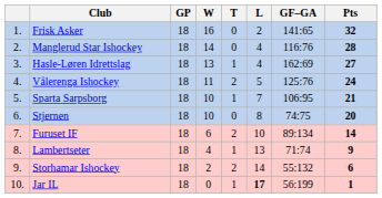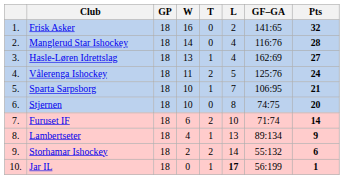 <table class="wikitable">
 <tr>
 <th width="30"></th>
 <th width="200">Club</th>
 <th width="30">GP</th>
 <th width="30">W</th>
 <th width="30">T</th>
 <th width="30">L</th>
 <th width="70">GF–GA</th>
 <th width="70">Pts</th>
 </tr>
 <tr bgcolor="#BCD2EE" align="center">
 <td>1.</td>
 <td align="left"><a href='#'>Frisk Asker</a></td>
 <td>18</td>
 <td>16</td>
 <td>0</td>
 <td>2</td>
 <td>141:65</td>
 <td><strong>32</strong></td>
 </tr>
 <tr bgcolor="#BCD2EE" align="center">
 <td>2.</td>
 <td align="left"><a href='#'>Manglerud Star Ishockey</a></td>
 <td>18</td>
 <td>14</td>
 <td>0</td>
 <td>4</td>
 <td>116:76</td>
 <td><strong>28</strong></td>
 </tr>
 <tr bgcolor="#BCD2EE" align="center">
 <td>3.</td>
 <td align="left"><a href='#'>Hasle-Løren Idrettslag</a></td>
 <td>18</td>
 <td>13</td>
 <td>1</td>
 <td>4</td>
 <td>162:69</td>
 <td><strong>27</strong></td>
 </tr>
 <tr bgcolor="#BCD2EE" align="center">
 <td>4.</td>
 <td align="left"><a href='#'>Vålerenga Ishockey</a></td>
 <td>18</td>
 <td>11</td>
 <td>2</td>
 <td>5</td>
 <td>125:76</td>
 <td><strong>24</strong></td>
 </tr>
 <tr bgcolor="#BCD2EE" align="center">
 <td>5.</td>
 <td align="left"><a href='#'>Sparta Sarpsborg</a></td>
 <td>18</td>
 <td>10</td>
 <td>1</td>
 <td>7</td>
 <td>106:95</td>
 <td><strong>21</strong></td>
 </tr>
 <tr bgcolor="#BCD2EE" align="center">
 <td>6.</td>
 <td align="left"><a href='#'>Stjernen</a></td>
 <td>18</td>
 <td>10</td>
 <td>0</td>
 <td>8</td>
 <td>74:75</td>
 <td><strong>20</strong></td>
 </tr>
 <tr bgcolor="#FFCCCC" align="center">
 <td>7.</td>
 <td align="left"><a href='#'>Furuset IF</a></td>
 <td>18</td>
 <td>6</td>
 <td>2</td>
 <td>10</td>
-<td>89:134</td>
+<td>71:74</td>
 <td><strong>14</strong></td>
 </tr>
 <tr bgcolor="#FFCCCC" align="center">
 <td>8.</td>
 <td align="left"><a href='#'>Lambertseter</a></td>
 <td>18</td>
 <td>4</td>
 <td>1</td>
 <td>13</td>
-<td>71:74</td>
+<td>89:134</td>
 <td><strong>9</strong></td>
 </tr>
 <tr bgcolor="#FFCCCC" align="center">
 <td>9.</td>
 <td align="left"><a href='#'>Storhamar Ishockey</a></td>
 <td>18</td>
 <td>2</td>
 <td>2</td>
 <td>14</td>
 <td>55:132</td>
 <td><strong>6</strong></td>
 </tr>
 <tr bgcolor="#FFCCCC" align="center">
 <td>10.</td>
 <td align="left"><a href='#'>Jar IL</a></td>
 <td>18</td>
 <td>0</td>
 <td>1</td>
 <td><strong>17</strong></td>
 <td>56:199</td>
 <td><strong>1</strong></td>
 </tr>
 </table>
